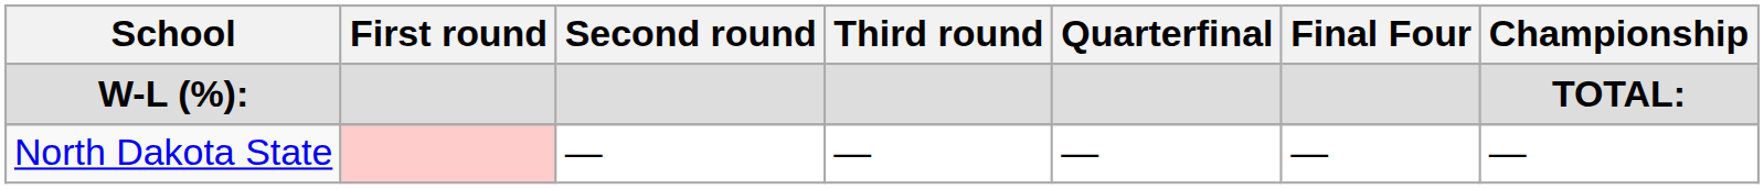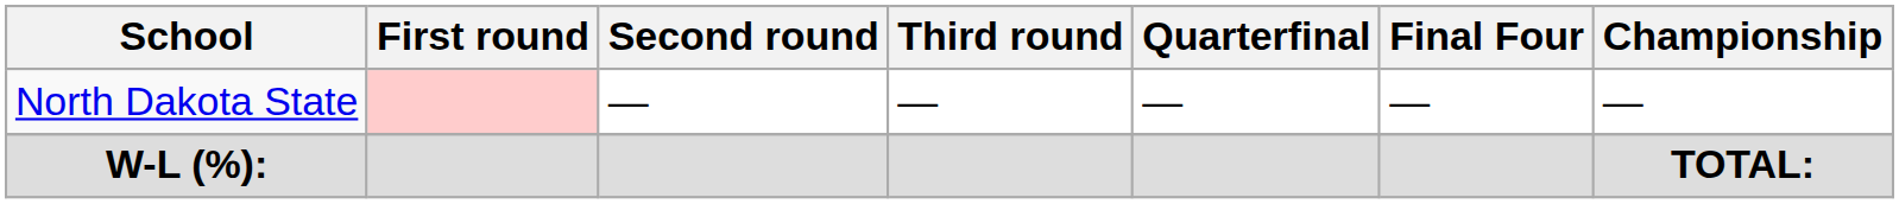 <table class="sortable wikitable" style="white-space:nowrap; font-size:100%;">
 <tr>
 <th>School</th>
 <th>First round</th>
 <th>Second round</th>
 <th>Third round</th>
 <th>Quarterfinal</th>
 <th>Final Four</th>
 <th>Championship</th>
 </tr>
+<tr>
+<td><a href='#'>North Dakota State</a></td>
+<td style="background:#fcc;"></td>
+<td style="background:#fff;">—</td>
+<td style="background:#fff;">—</td>
+<td style="background:#fff;">—</td>
+<td style="background:#fff;">—</td>
+<td style="background:#fff;">—</td>
+</tr>
+<tr>
+</tr>
 <tr class="sortbottom" style="text-align:center; background:#ddd;">
 <td><strong>W-L (%):</strong></td>
 <td></td>
 <td></td>
 <td></td>
 <td></td>
 <td></td>
 <td><strong>TOTAL:</strong> </td>
 </tr>
-<tr>
-</tr>
-<tr>
-<td><a href='#'>North Dakota State</a></td>
-<td style="background:#fcc;"></td>
-<td style="background:#fff;">—</td>
-<td style="background:#fff;">—</td>
-<td style="background:#fff;">—</td>
-<td style="background:#fff;">—</td>
-<td style="background:#fff;">—</td>
-</tr>
 </table>
